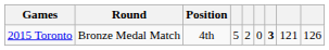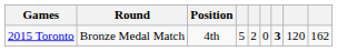 <table class="wikitable" style="text-align:center; font-size:90%;">
 <tr>
 <th>Games</th>
 <th>Round</th>
 <th>Position</th>
 <th></th>
 <th></th>
 <th></th>
 <th></th>
 <th></th>
 <th></th>
 </tr>
 <tr>
 <td align=left> <a href='#'>2015 Toronto</a></td>
 <td>Bronze Medal Match</td>
 <td>4th</td>
 <td>5</td>
 <td>2</td>
 <td>0</td>
 <td><strong>3</strong></td>
-<td>121</td>
-<td>126</td>
+<td>120</td>
+<td>162</td>
 </tr>
 </table>
